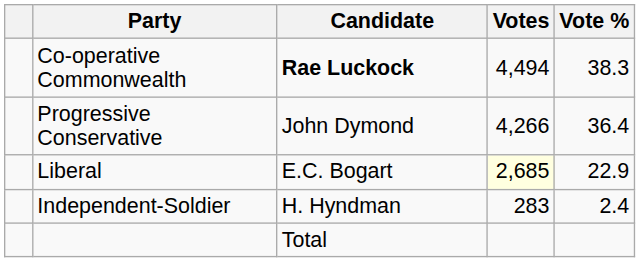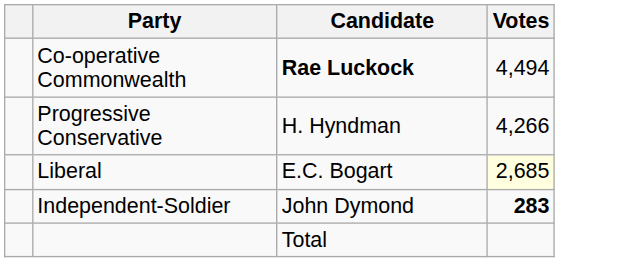 <table class="wikitable">
 <tr>
 <th></th>
 <th scope="col" width="175">Party</th>
 <th scope="col" width="150">Candidate</th>
 <th>Votes</th>
-<th>Vote %</th>
 </tr>
 <tr>
 <td>   </td>
 <td>Co-operative Commonwealth</td>
 <td><strong>Rae Luckock</strong></td>
 <td align=right>4,494</td>
-<td align=right>38.3</td>
 </tr>
 <tr>
 <td>   </td>
 <td>Progressive Conservative</td>
-<td>John Dymond</td>
+<td>H. Hyndman</td>
 <td align=right>4,266</td>
-<td align=right>36.4</td>
 </tr>
 <tr>
 <td>   </td>
 <td>Liberal</td>
 <td>E.C. Bogart</td>
 <td align=right style="background: lightyellow;">2,685</td>
-<td align=right>22.9</td>
 </tr>
 <tr>
 <td>   </td>
 <td>Independent-Soldier</td>
-<td>H. Hyndman</td>
-<td align=right>283</td>
-<td align=right>2.4</td>
+<td>John Dymond</td>
+<td align=right><strong>283</strong></td>
 </tr>
 <tr>
 <td></td>
 <td></td>
 <td>Total</td>
 <td align=right></td>
-<td></td>
 </tr>
 </table>
